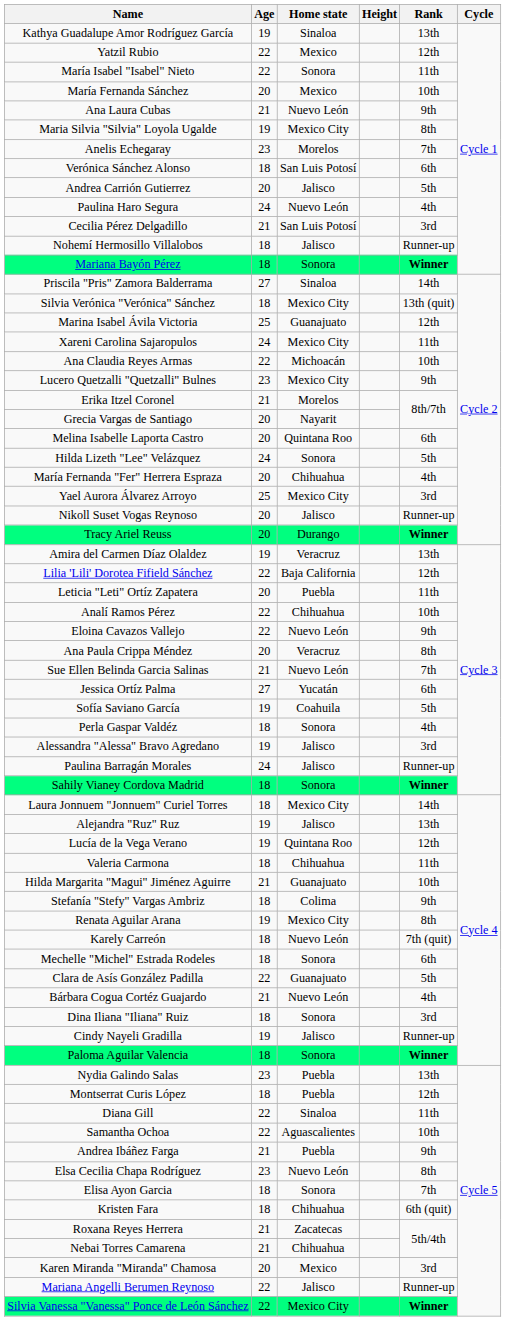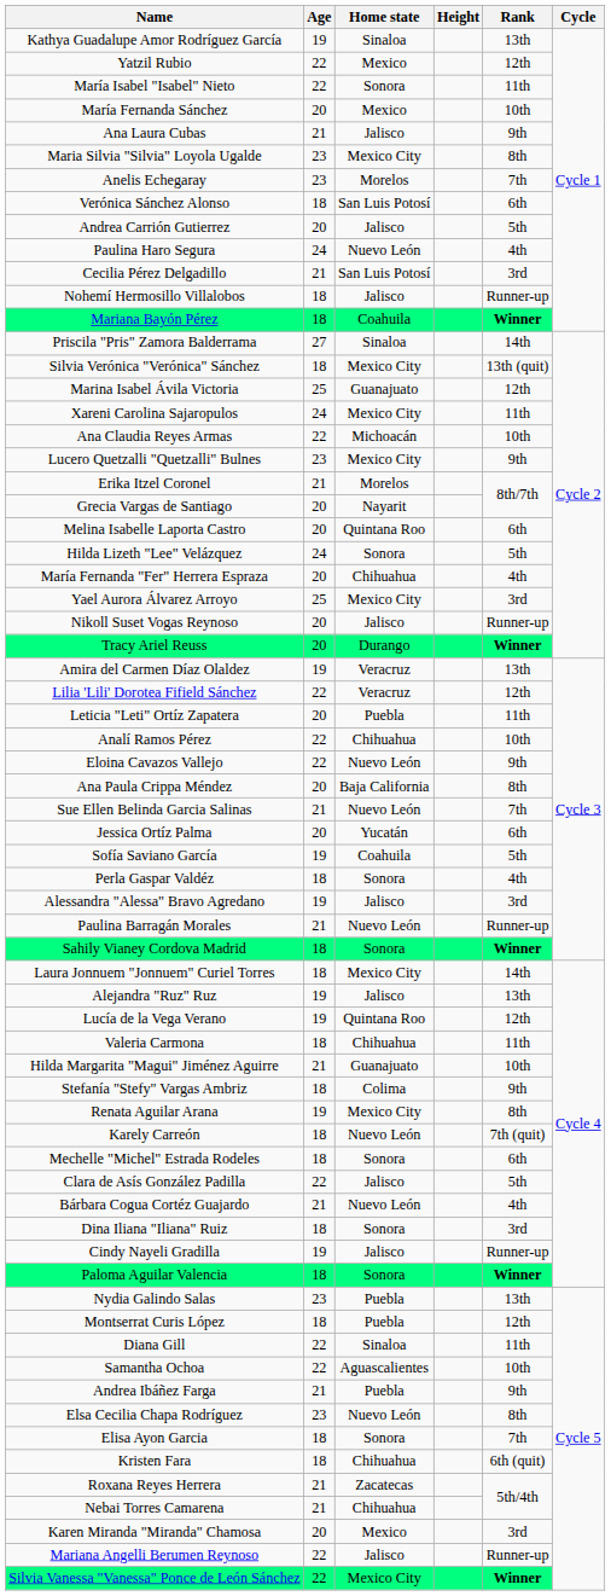 <table class="wikitable sortable" style="text-align:center">
 <tr>
 <th>Name</th>
 <th>Age</th>
 <th>Home state</th>
 <th>Height</th>
 <th>Rank</th>
 <th>Cycle</th>
 </tr>
 <tr>
 <td>Kathya Guadalupe Amor Rodríguez García</td>
 <td>19</td>
 <td>Sinaloa</td>
 <td></td>
 <td>13th</td>
 <td rowspan="13"><a href='#'>Cycle 1</a></td>
 </tr>
 <tr>
 <td>Yatzil Rubio</td>
 <td>22</td>
 <td>Mexico</td>
 <td></td>
 <td>12th</td>
 </tr>
 <tr>
 <td>María Isabel "Isabel" Nieto</td>
 <td>22</td>
 <td>Sonora</td>
 <td></td>
 <td>11th</td>
 </tr>
 <tr>
 <td>María Fernanda Sánchez</td>
 <td>20</td>
 <td>Mexico</td>
 <td></td>
 <td>10th</td>
 </tr>
 <tr>
 <td>Ana Laura Cubas</td>
 <td>21</td>
-<td>Nuevo León</td>
+<td>Jalisco</td>
 <td></td>
 <td>9th</td>
 </tr>
 <tr>
 <td>Maria Silvia "Silvia" Loyola Ugalde</td>
-<td>19</td>
+<td>23</td>
 <td>Mexico City</td>
 <td></td>
 <td>8th</td>
 </tr>
 <tr>
 <td>Anelis Echegaray</td>
 <td>23</td>
 <td>Morelos</td>
 <td></td>
 <td>7th</td>
 </tr>
 <tr>
 <td>Verónica Sánchez Alonso</td>
 <td>18</td>
 <td>San Luis Potosí</td>
 <td></td>
 <td>6th</td>
 </tr>
 <tr>
 <td>Andrea Carrión Gutierrez</td>
 <td>20</td>
 <td>Jalisco</td>
 <td></td>
 <td>5th</td>
 </tr>
 <tr>
 <td>Paulina Haro Segura</td>
 <td>24</td>
 <td>Nuevo León</td>
 <td></td>
 <td>4th</td>
 </tr>
 <tr>
 <td>Cecilia Pérez Delgadillo</td>
 <td>21</td>
 <td>San Luis Potosí</td>
 <td></td>
 <td>3rd</td>
 </tr>
 <tr>
 <td>Nohemí Hermosillo Villalobos</td>
 <td>18</td>
 <td>Jalisco</td>
 <td></td>
 <td>Runner-up</td>
 </tr>
 <tr>
 <td bgcolor="springgreen"><a href='#'>Mariana Bayón Pérez</a></td>
 <td bgcolor="springgreen">18</td>
-<td bgcolor="springgreen">Sonora</td>
+<td bgcolor="springgreen">Coahuila</td>
 <td bgcolor="springgreen"></td>
 <td bgcolor="springgreen"><strong>Winner</strong></td>
 </tr>
 <tr>
 <td>Priscila "Pris" Zamora Balderrama</td>
 <td>27</td>
 <td>Sinaloa</td>
 <td></td>
 <td>14th</td>
 <td rowspan="14"><a href='#'>Cycle 2</a></td>
 </tr>
 <tr>
 <td>Silvia Verónica "Verónica" Sánchez</td>
 <td>18</td>
 <td>Mexico City</td>
 <td></td>
 <td>13th (quit)</td>
 </tr>
 <tr>
 <td>Marina Isabel Ávila Victoria</td>
 <td>25</td>
 <td>Guanajuato</td>
 <td></td>
 <td>12th</td>
 </tr>
 <tr>
 <td>Xareni Carolina Sajaropulos</td>
 <td>24</td>
 <td>Mexico City</td>
 <td></td>
 <td>11th</td>
 </tr>
 <tr>
 <td>Ana Claudia Reyes Armas</td>
 <td>22</td>
 <td>Michoacán</td>
 <td></td>
 <td>10th</td>
 </tr>
 <tr>
 <td>Lucero Quetzalli "Quetzalli" Bulnes</td>
 <td>23</td>
 <td>Mexico City</td>
 <td></td>
 <td>9th</td>
 </tr>
 <tr>
 <td>Erika Itzel Coronel</td>
 <td>21</td>
 <td>Morelos</td>
 <td></td>
 <td rowspan=2>8th/7th</td>
 </tr>
 <tr>
 <td>Grecia Vargas de Santiago</td>
 <td>20</td>
 <td>Nayarit</td>
 <td></td>
 </tr>
 <tr>
 <td>Melina Isabelle Laporta Castro</td>
 <td>20</td>
 <td>Quintana Roo</td>
 <td></td>
 <td>6th</td>
 </tr>
 <tr>
 <td>Hilda Lizeth "Lee" Velázquez</td>
 <td>24</td>
 <td>Sonora</td>
 <td></td>
 <td>5th</td>
 </tr>
 <tr>
 <td>María Fernanda "Fer" Herrera Espraza</td>
 <td>20</td>
 <td>Chihuahua</td>
 <td></td>
 <td>4th</td>
 </tr>
 <tr>
 <td>Yael Aurora Álvarez Arroyo</td>
 <td>25</td>
 <td>Mexico City</td>
 <td></td>
 <td>3rd</td>
 </tr>
 <tr>
 <td>Nikoll Suset Vogas Reynoso</td>
 <td>20</td>
 <td>Jalisco</td>
 <td></td>
 <td>Runner-up</td>
 </tr>
 <tr>
 <td bgcolor="springgreen">Tracy Ariel Reuss</td>
 <td bgcolor="springgreen">20</td>
 <td bgcolor="springgreen">Durango</td>
 <td bgcolor="springgreen"></td>
 <td bgcolor="springgreen"><strong>Winner</strong></td>
 </tr>
 <tr>
 <td>Amira del Carmen Díaz Olaldez</td>
 <td>19</td>
 <td>Veracruz</td>
 <td></td>
 <td>13th</td>
 <td rowspan="13"><a href='#'>Cycle 3</a></td>
 </tr>
 <tr>
 <td><a href='#'>Lilia 'Lili' Dorotea Fifield Sánchez</a></td>
 <td>22</td>
-<td>Baja California</td>
+<td>Veracruz</td>
 <td></td>
 <td>12th</td>
 </tr>
 <tr>
 <td>Leticia "Leti" Ortíz Zapatera</td>
 <td>20</td>
 <td>Puebla</td>
 <td></td>
 <td>11th</td>
 </tr>
 <tr>
 <td>Analí Ramos Pérez</td>
 <td>22</td>
 <td>Chihuahua</td>
 <td></td>
 <td>10th</td>
 </tr>
 <tr>
 <td>Eloina Cavazos Vallejo</td>
 <td>22</td>
 <td>Nuevo León</td>
 <td></td>
 <td>9th</td>
 </tr>
 <tr>
 <td>Ana Paula Crippa Méndez</td>
 <td>20</td>
-<td>Veracruz</td>
+<td>Baja California</td>
 <td></td>
 <td>8th</td>
 </tr>
 <tr>
 <td>Sue Ellen Belinda Garcia Salinas</td>
 <td>21</td>
 <td>Nuevo León</td>
 <td></td>
 <td>7th</td>
 </tr>
 <tr>
 <td>Jessica Ortíz Palma</td>
-<td>27</td>
+<td>20</td>
 <td>Yucatán</td>
 <td></td>
 <td>6th</td>
 </tr>
 <tr>
 <td>Sofía Saviano García</td>
 <td>19</td>
 <td>Coahuila</td>
 <td></td>
 <td>5th</td>
 </tr>
 <tr>
 <td>Perla Gaspar Valdéz</td>
 <td>18</td>
 <td>Sonora</td>
 <td></td>
 <td>4th</td>
 </tr>
 <tr>
 <td>Alessandra "Alessa" Bravo Agredano</td>
 <td>19</td>
 <td>Jalisco</td>
 <td></td>
 <td>3rd</td>
 </tr>
 <tr>
 <td>Paulina Barragán Morales</td>
-<td>24</td>
-<td>Jalisco</td>
+<td>21</td>
+<td>Nuevo León</td>
 <td></td>
 <td>Runner-up</td>
 </tr>
 <tr>
 <td bgcolor="springgreen">Sahily Vianey Cordova Madrid</td>
 <td bgcolor="springgreen">18</td>
 <td bgcolor="springgreen">Sonora</td>
 <td bgcolor="springgreen"></td>
 <td bgcolor="springgreen"><strong>Winner</strong></td>
 </tr>
 <tr>
 <td>Laura Jonnuem "Jonnuem" Curiel Torres</td>
 <td>18</td>
 <td>Mexico City</td>
 <td></td>
 <td>14th</td>
 <td rowspan="14"><a href='#'>Cycle 4</a></td>
 </tr>
 <tr>
 <td>Alejandra "Ruz" Ruz</td>
 <td>19</td>
 <td>Jalisco</td>
 <td></td>
 <td>13th</td>
 </tr>
 <tr>
 <td>Lucía de la Vega Verano</td>
 <td>19</td>
 <td>Quintana Roo</td>
 <td></td>
 <td>12th</td>
 </tr>
 <tr>
 <td>Valeria Carmona</td>
 <td>18</td>
 <td>Chihuahua</td>
 <td></td>
 <td>11th</td>
 </tr>
 <tr>
 <td>Hilda Margarita "Magui" Jiménez Aguirre</td>
 <td>21</td>
 <td>Guanajuato</td>
 <td></td>
 <td>10th</td>
 </tr>
 <tr>
 <td>Stefanía "Stefy" Vargas Ambriz</td>
 <td>18</td>
 <td>Colima</td>
 <td></td>
 <td>9th</td>
 </tr>
 <tr>
 <td>Renata Aguilar Arana</td>
 <td>19</td>
 <td>Mexico City</td>
 <td></td>
 <td>8th</td>
 </tr>
 <tr>
 <td>Karely Carreón</td>
 <td>18</td>
 <td>Nuevo León</td>
 <td></td>
 <td>7th (quit)</td>
 </tr>
 <tr>
 <td>Mechelle "Michel" Estrada Rodeles</td>
 <td>18</td>
 <td>Sonora</td>
 <td></td>
 <td>6th</td>
 </tr>
 <tr>
 <td>Clara de Asís González Padilla</td>
 <td>22</td>
-<td>Guanajuato</td>
+<td>Jalisco</td>
 <td></td>
 <td>5th</td>
 </tr>
 <tr>
 <td>Bárbara Cogua Cortéz Guajardo</td>
 <td>21</td>
 <td>Nuevo León</td>
 <td></td>
 <td>4th</td>
 </tr>
 <tr>
 <td>Dina Iliana "Iliana" Ruiz</td>
 <td>18</td>
 <td>Sonora</td>
 <td></td>
 <td>3rd</td>
 </tr>
 <tr>
 <td>Cindy Nayeli Gradilla</td>
 <td>19</td>
 <td>Jalisco</td>
 <td></td>
 <td>Runner-up</td>
 </tr>
 <tr>
 <td bgcolor="springgreen">Paloma Aguilar Valencia</td>
 <td bgcolor="springgreen">18</td>
 <td bgcolor="springgreen">Sonora</td>
 <td bgcolor="springgreen"></td>
 <td bgcolor="springgreen"><strong>Winner</strong></td>
 </tr>
 <tr>
 <td>Nydia Galindo Salas</td>
 <td>23</td>
 <td>Puebla</td>
 <td></td>
 <td>13th</td>
 <td rowspan="13"><a href='#'>Cycle 5</a></td>
 </tr>
 <tr>
 <td>Montserrat Curis López</td>
 <td>18</td>
 <td>Puebla</td>
 <td></td>
 <td>12th</td>
 </tr>
 <tr>
 <td>Diana Gill</td>
 <td>22</td>
 <td>Sinaloa</td>
 <td></td>
 <td>11th</td>
 </tr>
 <tr>
 <td>Samantha Ochoa</td>
 <td>22</td>
 <td>Aguascalientes</td>
 <td></td>
 <td>10th</td>
 </tr>
 <tr>
 <td>Andrea Ibáñez Farga</td>
 <td>21</td>
 <td>Puebla</td>
 <td></td>
 <td>9th</td>
 </tr>
 <tr>
 <td>Elsa Cecilia Chapa Rodríguez</td>
 <td>23</td>
 <td>Nuevo León</td>
 <td></td>
 <td>8th</td>
 </tr>
 <tr>
 <td>Elisa Ayon Garcia</td>
 <td>18</td>
 <td>Sonora</td>
 <td></td>
 <td>7th</td>
 </tr>
 <tr>
 <td>Kristen Fara</td>
 <td>18</td>
 <td>Chihuahua</td>
 <td></td>
 <td>6th (quit)</td>
 </tr>
 <tr>
 <td>Roxana Reyes Herrera</td>
 <td>21</td>
 <td>Zacatecas</td>
 <td></td>
 <td rowspan="2">5th/4th</td>
 </tr>
 <tr>
 <td>Nebai Torres Camarena</td>
 <td>21</td>
 <td>Chihuahua</td>
 <td></td>
 </tr>
 <tr>
 <td>Karen Miranda "Miranda" Chamosa</td>
 <td>20</td>
 <td>Mexico</td>
 <td></td>
 <td>3rd</td>
 </tr>
 <tr>
 <td><a href='#'>Mariana Angelli Berumen Reynoso</a></td>
 <td>22</td>
 <td>Jalisco</td>
 <td></td>
 <td>Runner-up</td>
 </tr>
 <tr>
 <td bgcolor="springgreen"><a href='#'>Silvia Vanessa "Vanessa" Ponce de León Sánchez</a></td>
 <td bgcolor="springgreen">22</td>
 <td bgcolor="springgreen">Mexico City</td>
 <td bgcolor="springgreen"></td>
 <td bgcolor="springgreen"><strong>Winner</strong></td>
 </tr>
 </table>
